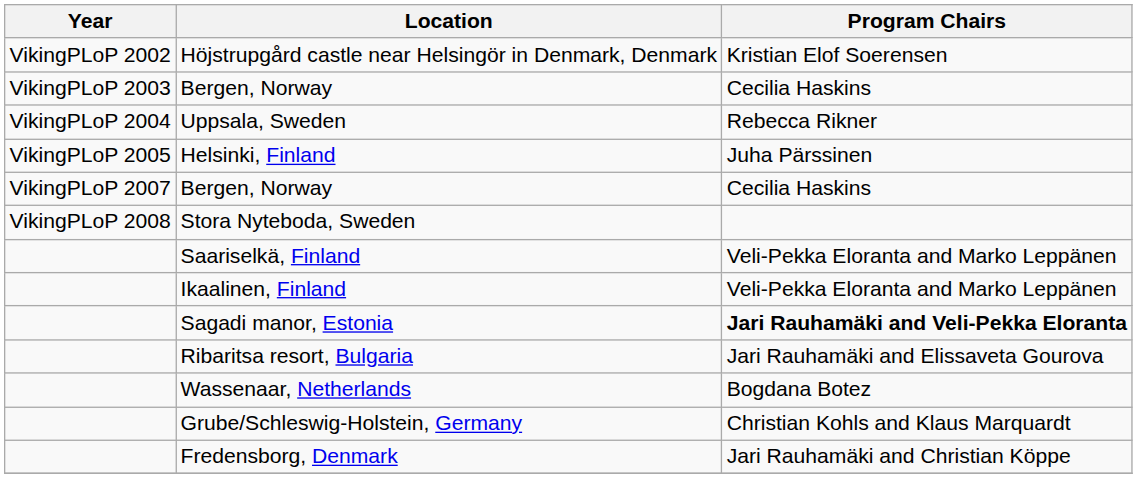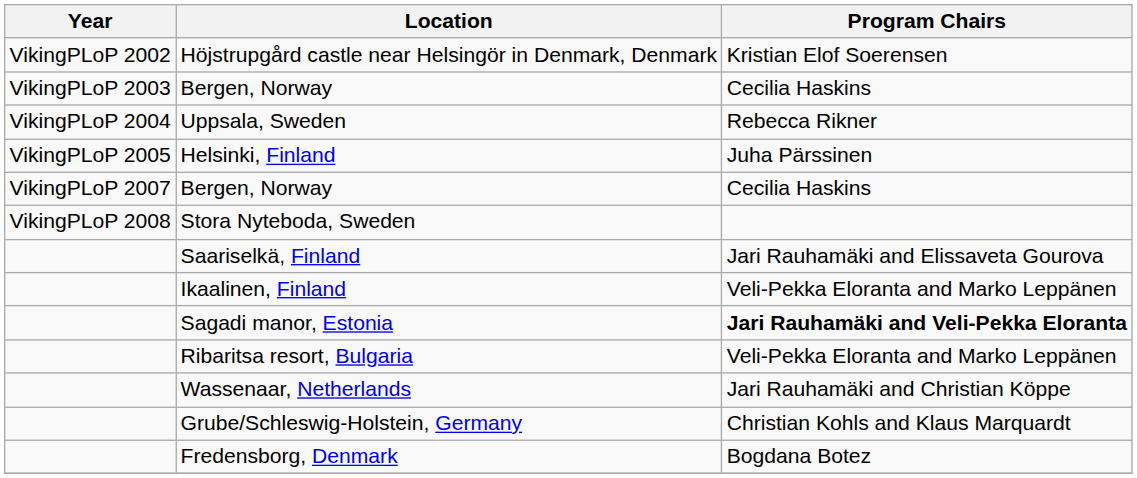 <table class="wikitable">
 <tr>
 <th>Year</th>
 <th>Location</th>
 <th>Program Chairs</th>
 </tr>
 <tr>
 <td>VikingPLoP 2002</td>
 <td>Höjstrupgård castle near Helsingör in Denmark, Denmark</td>
 <td>Kristian Elof Soerensen</td>
 </tr>
 <tr>
 <td>VikingPLoP 2003</td>
 <td>Bergen, Norway</td>
 <td>Cecilia Haskins</td>
 </tr>
 <tr>
 <td>VikingPLoP 2004</td>
 <td>Uppsala, Sweden</td>
 <td>Rebecca Rikner</td>
 </tr>
 <tr>
 <td>VikingPLoP 2005</td>
 <td>Helsinki, <a href='#'>Finland</a></td>
 <td>Juha Pärssinen</td>
 </tr>
 <tr>
 <td>VikingPLoP 2007</td>
 <td>Bergen, Norway</td>
 <td>Cecilia Haskins</td>
 </tr>
 <tr>
 <td>VikingPLoP 2008</td>
 <td>Stora Nyteboda, Sweden</td>
 <td></td>
 </tr>
 <tr>
 <td></td>
 <td>Saariselkä, <a href='#'>Finland</a></td>
-<td>Veli-Pekka Eloranta and Marko Leppänen</td>
+<td>Jari Rauhamäki and Elissaveta Gourova</td>
 </tr>
 <tr>
 <td></td>
 <td>Ikaalinen, <a href='#'>Finland</a></td>
 <td>Veli-Pekka Eloranta and Marko Leppänen</td>
 </tr>
 <tr>
 <td></td>
 <td>Sagadi manor, <a href='#'>Estonia</a></td>
 <td><strong>Jari Rauhamäki and Veli-Pekka Eloranta</strong></td>
 </tr>
 <tr>
 <td></td>
 <td>Ribaritsa resort, <a href='#'>Bulgaria</a></td>
-<td>Jari Rauhamäki and Elissaveta Gourova</td>
+<td>Veli-Pekka Eloranta and Marko Leppänen</td>
 </tr>
 <tr>
 <td></td>
 <td>Wassenaar, <a href='#'>Netherlands</a></td>
-<td>Bogdana Botez</td>
+<td>Jari Rauhamäki and Christian Köppe</td>
 </tr>
 <tr>
 <td></td>
 <td>Grube/Schleswig-Holstein, <a href='#'>Germany</a></td>
 <td>Christian Kohls and Klaus Marquardt</td>
 </tr>
 <tr>
 <td></td>
 <td>Fredensborg, <a href='#'>Denmark</a></td>
-<td>Jari Rauhamäki and Christian Köppe</td>
+<td>Bogdana Botez</td>
 </tr>
 <tr>
 </tr>
 </table>
